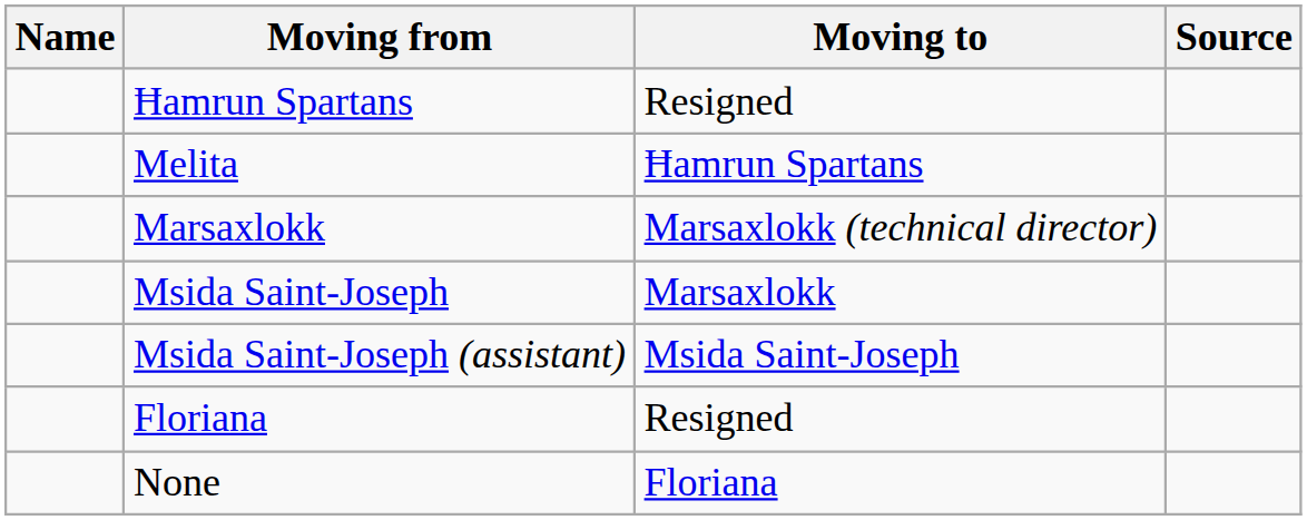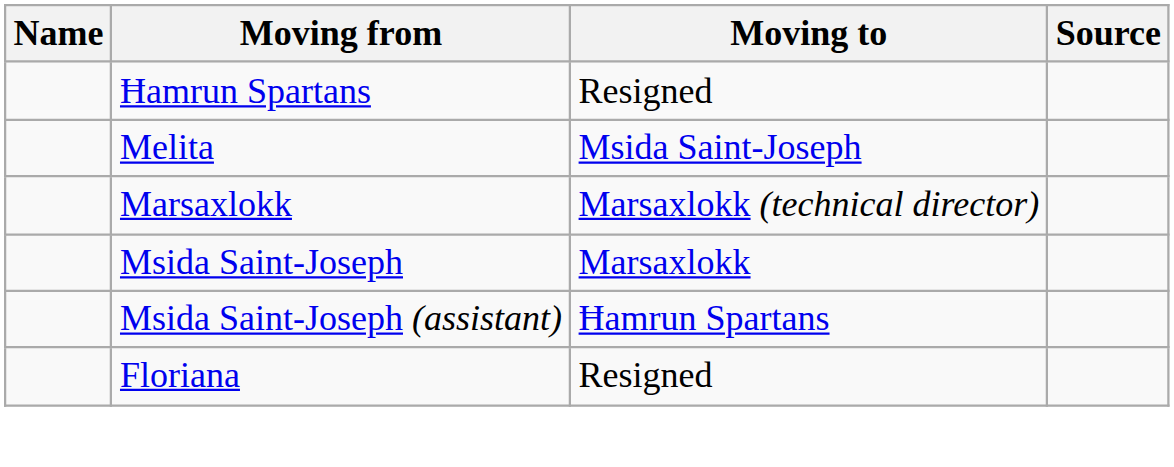 <table class="wikitable sortable">
 <tr>
 <th>Name</th>
 <th>Moving from</th>
 <th>Moving to</th>
 <th>Source</th>
 </tr>
 <tr>
 <td> </td>
 <td><a href='#'>Ħamrun Spartans</a></td>
 <td>Resigned</td>
 <td></td>
 </tr>
 <tr>
 <td> </td>
 <td><a href='#'>Melita</a></td>
-<td><a href='#'>Ħamrun Spartans</a></td>
+<td><a href='#'>Msida Saint-Joseph</a></td>
 <td></td>
 </tr>
 <tr>
 <td> </td>
 <td><a href='#'>Marsaxlokk</a></td>
 <td><a href='#'>Marsaxlokk</a> <em>(technical director)</em></td>
 <td></td>
 </tr>
 <tr>
 <td> </td>
 <td><a href='#'>Msida Saint-Joseph</a></td>
 <td><a href='#'>Marsaxlokk</a></td>
 <td></td>
 </tr>
 <tr>
 <td> </td>
 <td><a href='#'>Msida Saint-Joseph</a> <em>(assistant)</em></td>
-<td><a href='#'>Msida Saint-Joseph</a></td>
+<td><a href='#'>Ħamrun Spartans</a></td>
 <td></td>
 </tr>
 <tr>
 <td> </td>
 <td><a href='#'>Floriana</a></td>
 <td>Resigned</td>
 <td></td>
 </tr>
-<tr>
-<td> </td>
-<td>None</td>
-<td><a href='#'>Floriana</a></td>
-<td></td>
-</tr>
 </table>
